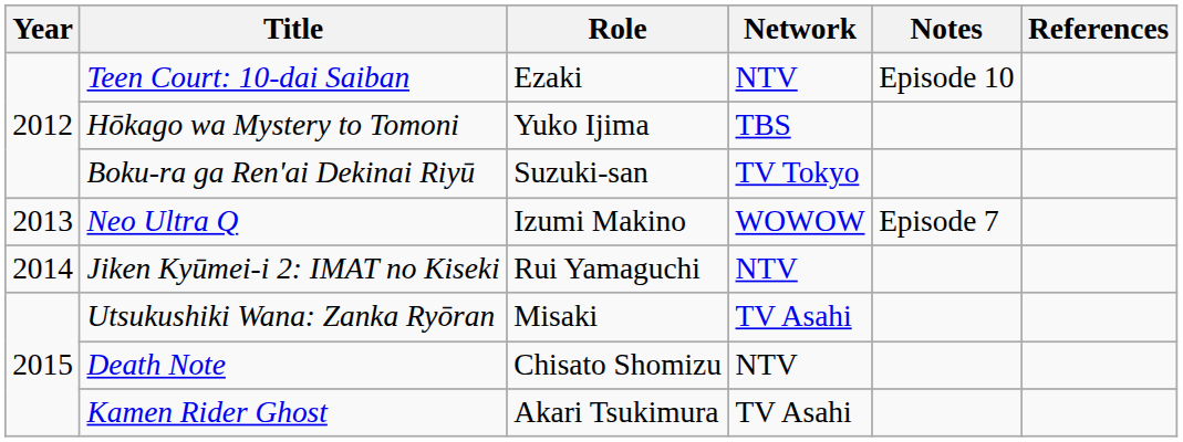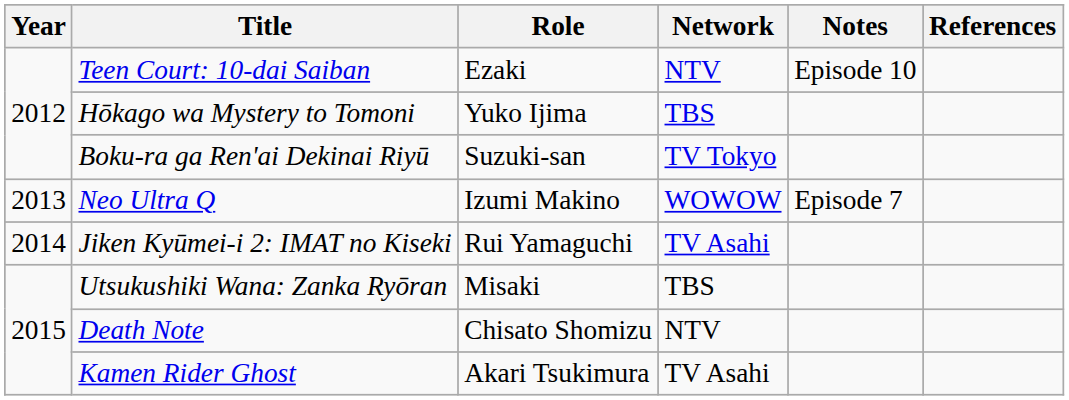 <table class="wikitable">
 <tr>
 <th>Year</th>
 <th>Title</th>
 <th>Role</th>
 <th>Network</th>
 <th>Notes</th>
 <th>References</th>
 </tr>
 <tr>
 <td rowspan="3">2012</td>
 <td><em><a href='#'>Teen Court: 10-dai Saiban</a></em></td>
 <td>Ezaki</td>
 <td><a href='#'>NTV</a></td>
 <td>Episode 10</td>
 <td></td>
 </tr>
 <tr>
 <td><em>Hōkago wa Mystery to Tomoni</em></td>
 <td>Yuko Ijima</td>
 <td><a href='#'>TBS</a></td>
 <td></td>
 <td></td>
 </tr>
 <tr>
 <td><em>Boku-ra ga Ren'ai Dekinai Riyū</em></td>
 <td>Suzuki-san</td>
 <td><a href='#'>TV Tokyo</a></td>
 <td></td>
 <td></td>
 </tr>
 <tr>
 <td>2013</td>
 <td><em><a href='#'>Neo Ultra Q</a></em></td>
 <td>Izumi Makino</td>
 <td><a href='#'>WOWOW</a></td>
 <td>Episode 7</td>
 <td></td>
 </tr>
 <tr>
 <td>2014</td>
 <td><em>Jiken Kyūmei-i 2: IMAT no Kiseki</em></td>
 <td>Rui Yamaguchi</td>
-<td><a href='#'>NTV</a></td>
+<td><a href='#'>TV Asahi</a></td>
 <td></td>
 <td></td>
 </tr>
 <tr>
 <td rowspan="3">2015</td>
 <td><em>Utsukushiki Wana: Zanka Ryōran</em></td>
 <td>Misaki</td>
-<td><a href='#'>TV Asahi</a></td>
+<td>TBS</td>
 <td></td>
 <td></td>
 </tr>
 <tr>
 <td><em><a href='#'>Death Note</a></em></td>
 <td>Chisato Shomizu</td>
 <td>NTV</td>
 <td></td>
 <td></td>
 </tr>
 <tr>
 <td><em><a href='#'>Kamen Rider Ghost</a></em></td>
 <td>Akari Tsukimura</td>
 <td>TV Asahi</td>
 <td></td>
 <td></td>
 </tr>
 </table>
